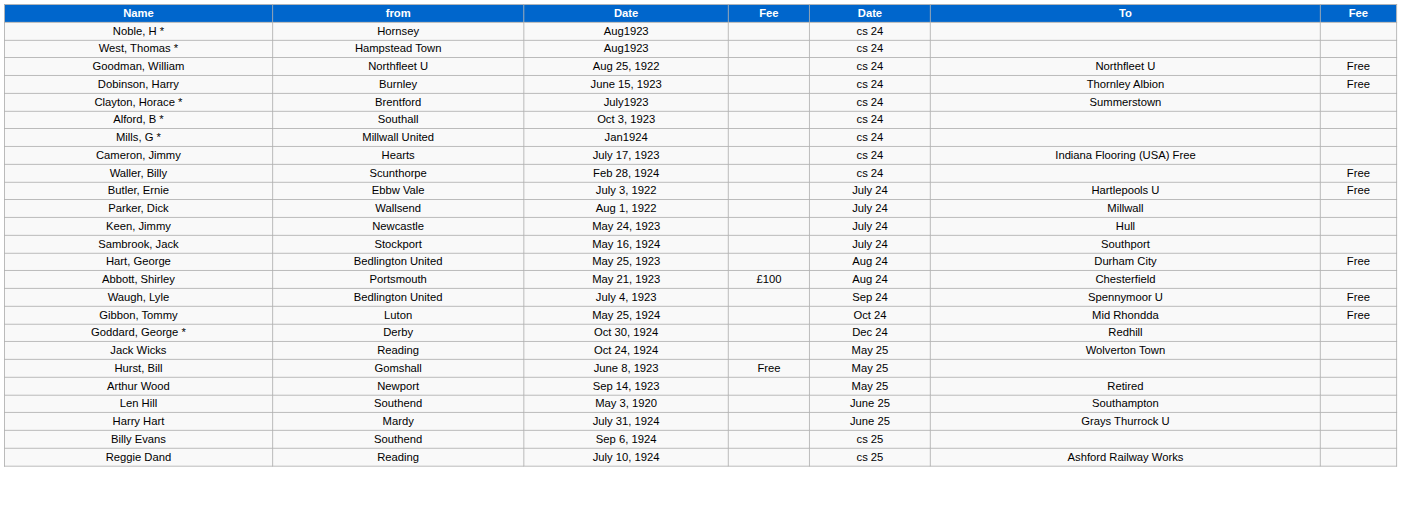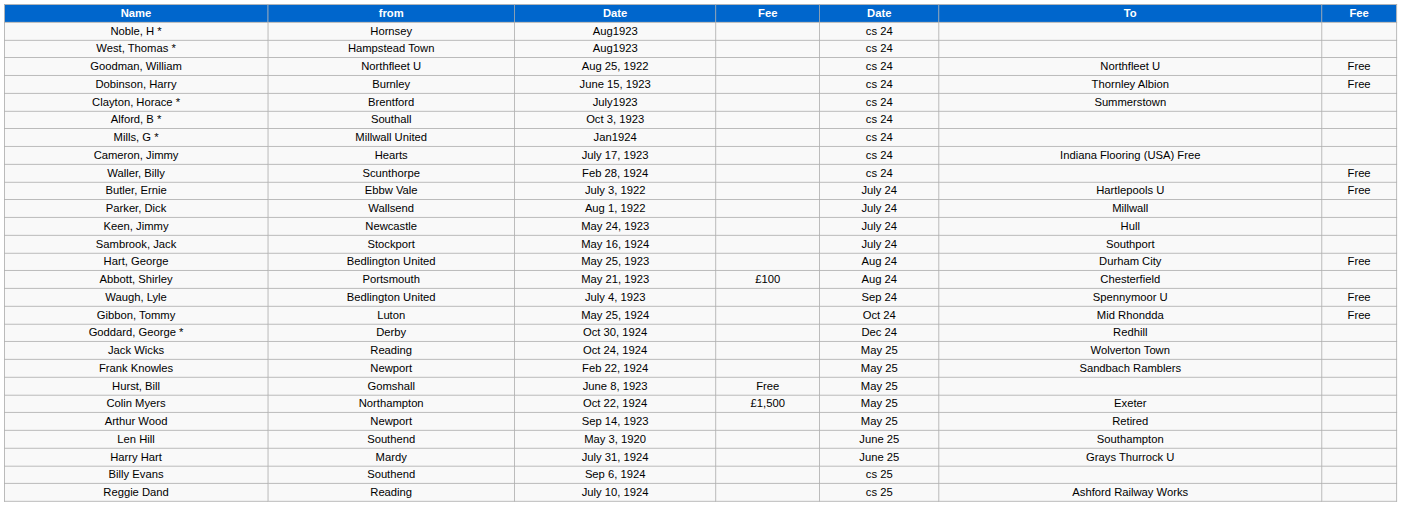 <table class="wikitable" style="text-align:center; font-size:90%; width:90%;">
 <tr>
 <th style="background:#0066CC; color:#FFFFFF; text-align:center;"><strong>Name</strong></th>
 <th style="background:#0066CC; color:#FFFFFF; text-align:center;">from</th>
 <th style="background:#0066CC; color:#FFFFFF; text-align:center;"><strong>Date</strong></th>
 <th style="background:#0066CC; color:#FFFFFF; text-align:center;"><strong>Fee</strong></th>
 <th style="background:#0066CC; color:#FFFFFF; text-align:center;"><strong>Date</strong></th>
 <th style="background:#0066CC; color:#FFFFFF; text-align:center;"><strong>To</strong></th>
 <th style="background:#0066CC; color:#FFFFFF; text-align:center;"><strong>Fee</strong></th>
 </tr>
 <tr>
 <td>Noble, H *</td>
 <td>Hornsey</td>
 <td>Aug1923</td>
 <td></td>
 <td>cs 24</td>
 <td></td>
 <td></td>
 </tr>
 <tr>
 <td>West, Thomas *</td>
 <td>Hampstead Town</td>
 <td>Aug1923</td>
 <td></td>
 <td>cs 24</td>
 <td></td>
 <td></td>
 </tr>
 <tr>
 <td>Goodman, William</td>
 <td>Northfleet U</td>
 <td>Aug 25, 1922</td>
 <td></td>
 <td>cs 24</td>
 <td>Northfleet U</td>
 <td>Free</td>
 </tr>
 <tr>
 <td>Dobinson, Harry</td>
 <td>Burnley</td>
 <td>June 15, 1923</td>
 <td></td>
 <td>cs 24</td>
 <td>Thornley Albion</td>
 <td>Free</td>
 </tr>
 <tr>
 <td>Clayton, Horace *</td>
 <td>Brentford</td>
 <td>July1923</td>
 <td></td>
 <td>cs 24</td>
 <td>Summerstown</td>
 <td></td>
 </tr>
 <tr>
 <td>Alford, B *</td>
 <td>Southall</td>
 <td>Oct 3, 1923</td>
 <td></td>
 <td>cs 24</td>
 <td></td>
 <td></td>
 </tr>
 <tr>
 <td>Mills, G *</td>
 <td>Millwall United</td>
 <td>Jan1924</td>
 <td></td>
 <td>cs 24</td>
 <td></td>
 <td></td>
 </tr>
 <tr>
 <td>Cameron, Jimmy</td>
 <td>Hearts</td>
 <td>July 17, 1923</td>
 <td></td>
 <td>cs 24</td>
 <td>Indiana Flooring (USA) Free</td>
 <td></td>
 </tr>
 <tr>
 <td>Waller, Billy</td>
 <td>Scunthorpe</td>
 <td>Feb 28, 1924</td>
 <td></td>
 <td>cs 24</td>
 <td></td>
 <td>Free</td>
 </tr>
 <tr>
 <td>Butler, Ernie</td>
 <td>Ebbw Vale</td>
 <td>July 3, 1922</td>
 <td></td>
 <td>July 24</td>
 <td>Hartlepools U</td>
 <td>Free</td>
 </tr>
 <tr>
 <td>Parker, Dick</td>
 <td>Wallsend</td>
 <td>Aug 1, 1922</td>
 <td></td>
 <td>July 24</td>
 <td>Millwall</td>
 <td></td>
 </tr>
 <tr>
 <td>Keen, Jimmy</td>
 <td>Newcastle</td>
 <td>May 24, 1923</td>
 <td></td>
 <td>July 24</td>
 <td>Hull</td>
 <td></td>
 </tr>
 <tr>
 <td>Sambrook, Jack</td>
 <td>Stockport</td>
 <td>May 16, 1924</td>
 <td></td>
 <td>July 24</td>
 <td>Southport</td>
 <td></td>
 </tr>
 <tr>
 <td>Hart, George</td>
 <td>Bedlington United</td>
 <td>May 25, 1923</td>
 <td></td>
 <td>Aug 24</td>
 <td>Durham City</td>
 <td>Free</td>
 </tr>
 <tr>
 <td>Abbott, Shirley</td>
 <td>Portsmouth</td>
 <td>May 21, 1923</td>
 <td>£100</td>
 <td>Aug 24</td>
 <td>Chesterfield</td>
 <td></td>
 </tr>
 <tr>
 <td>Waugh, Lyle</td>
 <td>Bedlington United</td>
 <td>July 4, 1923</td>
 <td></td>
 <td>Sep 24</td>
 <td>Spennymoor U</td>
 <td>Free</td>
 </tr>
 <tr>
 <td>Gibbon, Tommy</td>
 <td>Luton</td>
 <td>May 25, 1924</td>
 <td></td>
 <td>Oct 24</td>
 <td>Mid Rhondda</td>
 <td>Free</td>
 </tr>
 <tr>
 <td>Goddard, George *</td>
 <td>Derby</td>
 <td>Oct 30, 1924</td>
 <td></td>
 <td>Dec 24</td>
 <td>Redhill</td>
 <td></td>
 </tr>
 <tr>
 <td>Jack Wicks</td>
 <td>Reading</td>
 <td>Oct 24, 1924</td>
 <td></td>
 <td>May 25</td>
 <td>Wolverton Town</td>
 <td></td>
 </tr>
 <tr>
+<td>Frank Knowles</td>
+<td>Newport</td>
+<td>Feb 22, 1924</td>
+<td></td>
+<td>May 25</td>
+<td>Sandbach Ramblers</td>
+<td></td>
+</tr>
+<tr>
 <td>Hurst, Bill</td>
 <td>Gomshall</td>
 <td>June 8, 1923</td>
 <td>Free</td>
 <td>May 25</td>
 <td></td>
+<td></td>
+</tr>
+<tr>
+<td>Colin Myers</td>
+<td>Northampton</td>
+<td>Oct 22, 1924</td>
+<td>£1,500</td>
+<td>May 25</td>
+<td>Exeter</td>
 <td></td>
 </tr>
 <tr>
 <td>Arthur Wood</td>
 <td>Newport</td>
 <td>Sep 14, 1923</td>
 <td></td>
 <td>May 25</td>
 <td>Retired</td>
 <td></td>
 </tr>
 <tr>
 <td>Len Hill</td>
 <td>Southend</td>
 <td>May 3, 1920</td>
 <td></td>
 <td>June 25</td>
 <td>Southampton</td>
 <td></td>
 </tr>
 <tr>
 <td>Harry Hart</td>
 <td>Mardy</td>
 <td>July 31, 1924</td>
 <td></td>
 <td>June 25</td>
 <td>Grays Thurrock U</td>
 <td></td>
 </tr>
 <tr>
 <td>Billy Evans</td>
 <td>Southend</td>
 <td>Sep 6, 1924</td>
 <td></td>
 <td>cs 25</td>
 <td></td>
 <td></td>
 </tr>
 <tr>
 <td>Reggie Dand</td>
 <td>Reading</td>
 <td>July 10, 1924</td>
 <td></td>
 <td>cs 25</td>
 <td>Ashford Railway Works</td>
 <td></td>
 </tr>
 </table>
